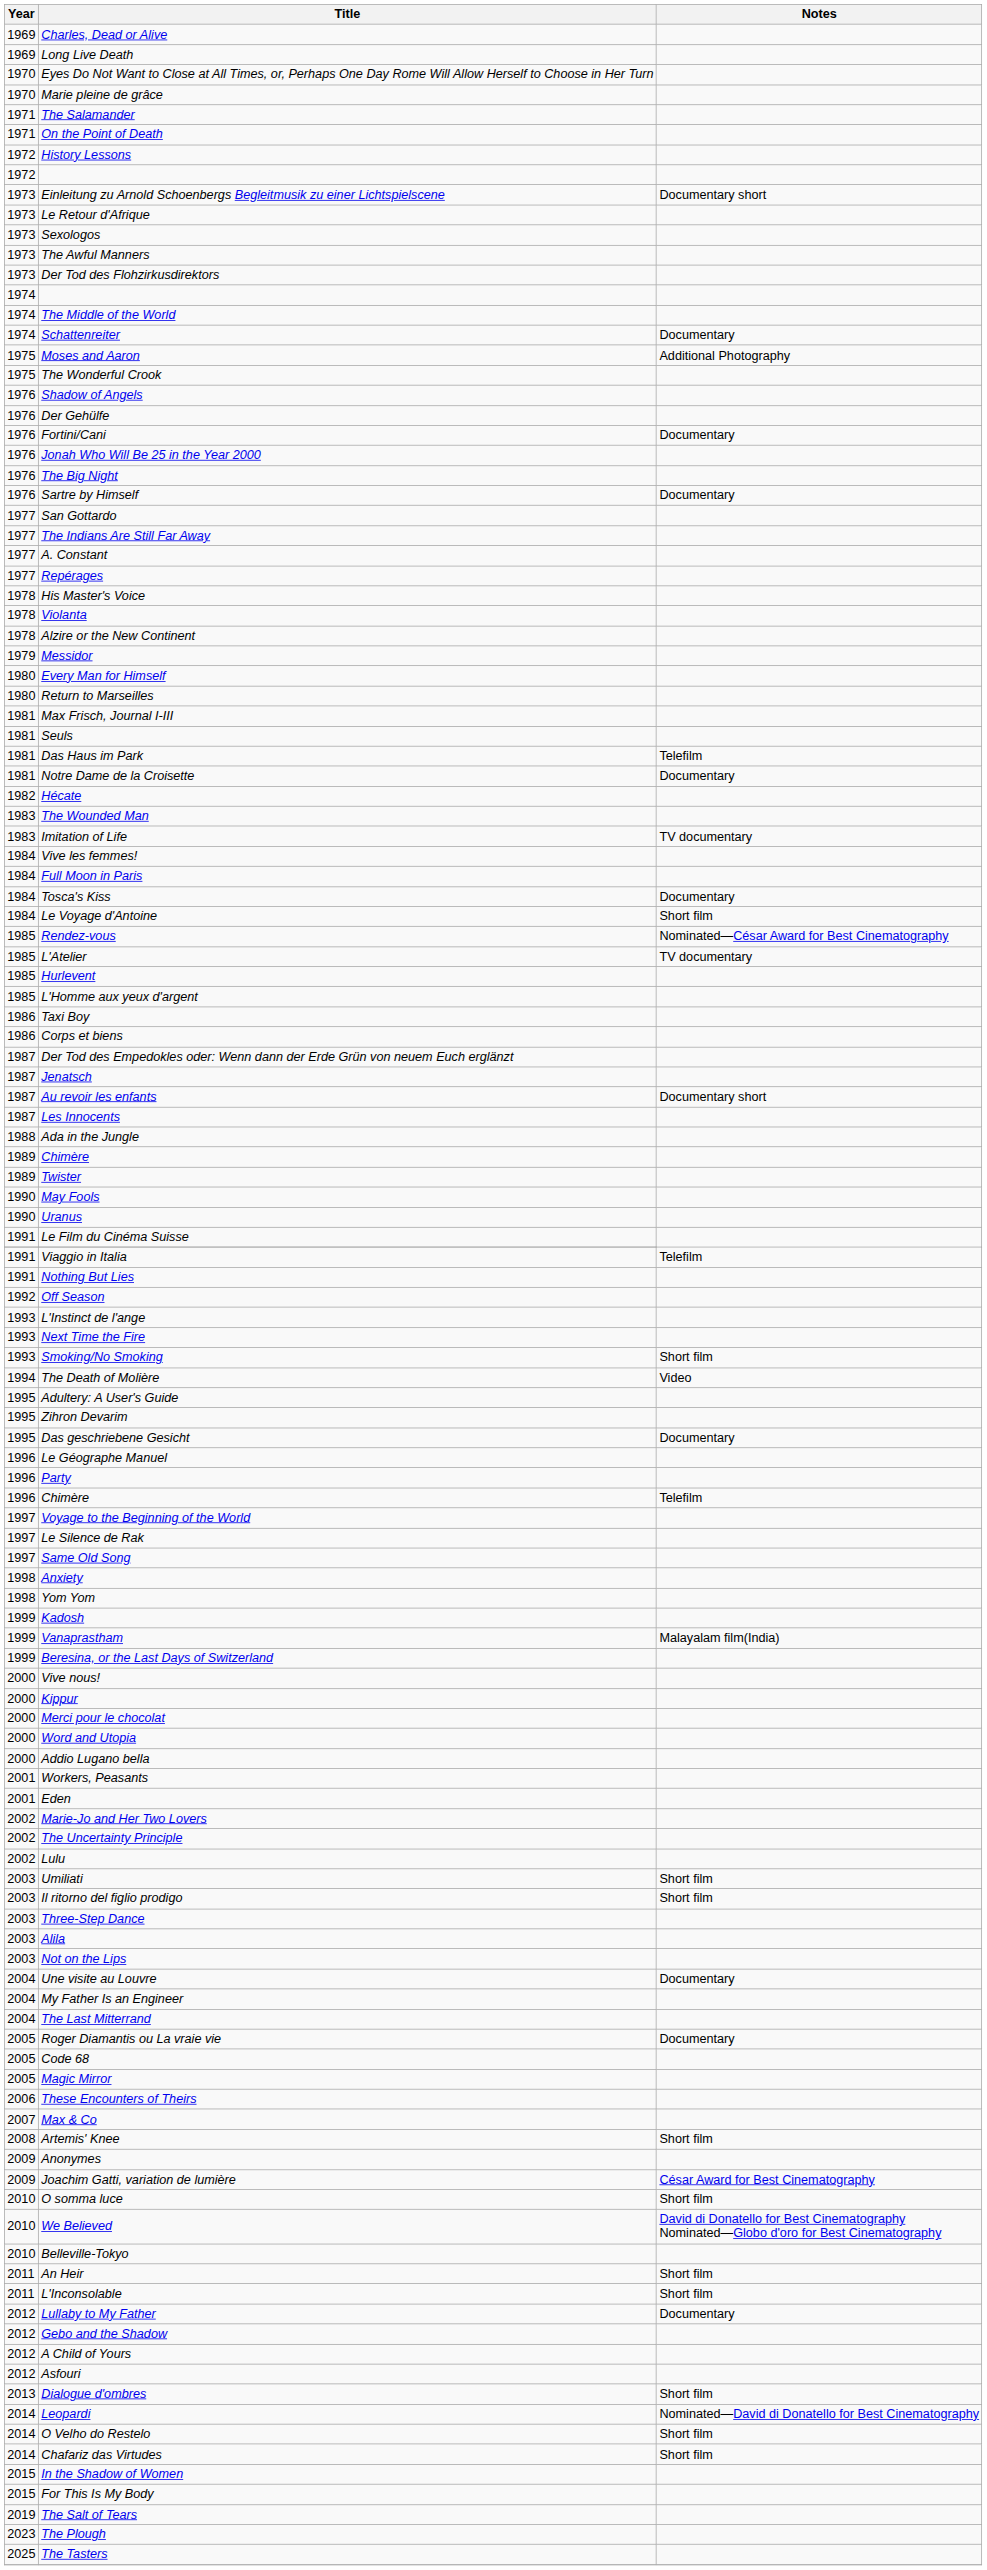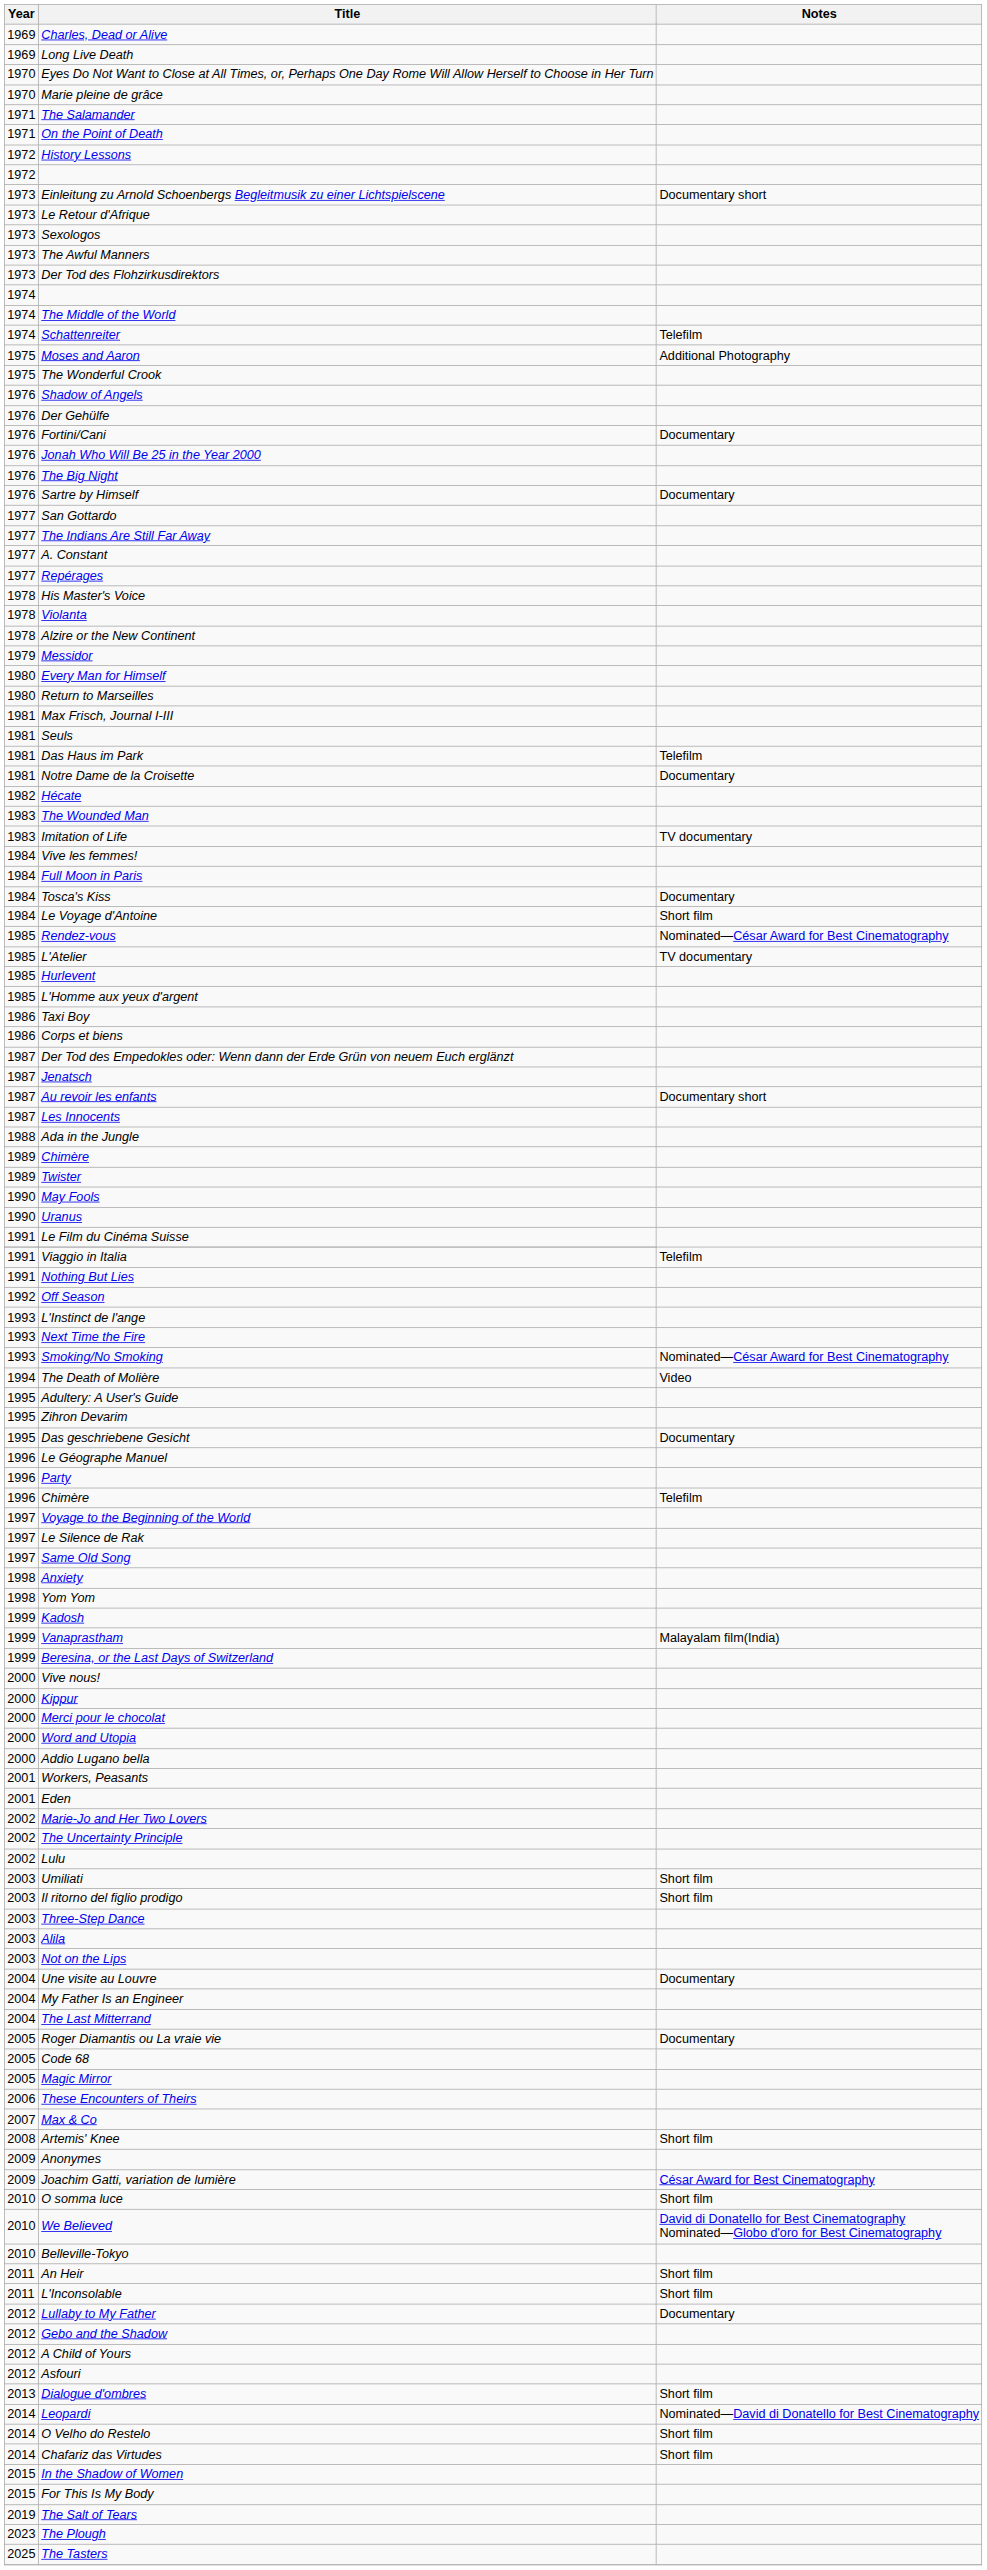 <table class="wikitable sortable">
 <tr>
 <th>Year</th>
 <th>Title</th>
 <th class="unsortable">Notes</th>
 </tr>
 <tr>
 <td>1969</td>
 <td><em><a href='#'>Charles, Dead or Alive</a></em></td>
 <td></td>
 </tr>
 <tr>
 <td>1969</td>
 <td><em>Long Live Death</em></td>
 <td></td>
 </tr>
 <tr>
 <td>1970</td>
 <td><em>Eyes Do Not Want to Close at All Times, or, Perhaps One Day Rome Will Allow Herself to Choose in Her Turn</em></td>
 <td></td>
 </tr>
 <tr>
 <td>1970</td>
 <td><em>Marie pleine de grâce</em></td>
 <td></td>
 </tr>
 <tr>
 <td>1971</td>
 <td><em><a href='#'>The Salamander</a></em></td>
 <td></td>
 </tr>
 <tr>
 <td>1971</td>
 <td><em><a href='#'>On the Point of Death</a></em></td>
 <td></td>
 </tr>
 <tr>
 <td>1972</td>
 <td><em><a href='#'>History Lessons</a></em></td>
 <td></td>
 </tr>
 <tr>
 <td>1972</td>
 <td><em></em></td>
 <td></td>
 </tr>
 <tr>
 <td>1973</td>
 <td><em>Einleitung zu Arnold Schoenbergs <a href='#'>Begleitmusik zu einer Lichtspielscene</a></em></td>
 <td>Documentary short</td>
 </tr>
 <tr>
 <td>1973</td>
 <td><em>Le Retour d'Afrique</em></td>
 <td></td>
 </tr>
 <tr>
 <td>1973</td>
 <td><em>Sexologos</em></td>
 <td></td>
 </tr>
 <tr>
 <td>1973</td>
 <td><em>The Awful Manners</em></td>
 <td></td>
 </tr>
 <tr>
 <td>1973</td>
 <td><em>Der Tod des Flohzirkusdirektors</em></td>
 <td></td>
 </tr>
 <tr>
 <td>1974</td>
 <td><em></em></td>
 <td></td>
 </tr>
 <tr>
 <td>1974</td>
 <td><em><a href='#'>The Middle of the World</a></em></td>
 <td></td>
 </tr>
 <tr>
 <td>1974</td>
 <td><em><a href='#'>Schattenreiter</a></em></td>
-<td>Documentary</td>
+<td>Telefilm</td>
 </tr>
 <tr>
 <td>1975</td>
 <td><em><a href='#'>Moses and Aaron</a></em></td>
 <td>Additional Photography</td>
 </tr>
 <tr>
 <td>1975</td>
 <td><em>The Wonderful Crook</em></td>
 <td></td>
 </tr>
 <tr>
 <td>1976</td>
 <td><em><a href='#'>Shadow of Angels</a></em></td>
 <td></td>
 </tr>
 <tr>
 <td>1976</td>
 <td><em>Der Gehülfe</em></td>
 <td></td>
 </tr>
 <tr>
 <td>1976</td>
 <td><em>Fortini/Cani</em></td>
 <td>Documentary</td>
 </tr>
 <tr>
 <td>1976</td>
 <td><em><a href='#'>Jonah Who Will Be 25 in the Year 2000</a></em></td>
 <td></td>
 </tr>
 <tr>
 <td>1976</td>
 <td><em><a href='#'>The Big Night</a></em></td>
 <td></td>
 </tr>
 <tr>
 <td>1976</td>
 <td><em>Sartre by Himself</em></td>
 <td>Documentary</td>
 </tr>
 <tr>
 <td>1977</td>
 <td><em>San Gottardo</em></td>
 <td></td>
 </tr>
 <tr>
 <td>1977</td>
 <td><em><a href='#'>The Indians Are Still Far Away</a></em></td>
 <td></td>
 </tr>
 <tr>
 <td>1977</td>
 <td><em>A. Constant</em></td>
 <td></td>
 </tr>
 <tr>
 <td>1977</td>
 <td><em><a href='#'>Repérages</a></em></td>
 <td></td>
 </tr>
 <tr>
 <td>1978</td>
 <td><em>His Master's Voice</em></td>
 <td></td>
 </tr>
 <tr>
 <td>1978</td>
 <td><em><a href='#'>Violanta</a></em></td>
 <td></td>
 </tr>
 <tr>
 <td>1978</td>
 <td><em>Alzire or the New Continent</em></td>
 <td></td>
 </tr>
 <tr>
 <td>1979</td>
 <td><em><a href='#'>Messidor</a></em></td>
 <td></td>
 </tr>
 <tr>
 <td>1980</td>
 <td><em><a href='#'>Every Man for Himself</a></em></td>
 <td></td>
 </tr>
 <tr>
 <td>1980</td>
 <td><em>Return to Marseilles</em></td>
 <td></td>
 </tr>
 <tr>
 <td>1981</td>
 <td><em>Max Frisch, Journal I-III</em></td>
 <td></td>
 </tr>
 <tr>
 <td>1981</td>
 <td><em>Seuls</em></td>
 <td></td>
 </tr>
 <tr>
 <td>1981</td>
 <td><em>Das Haus im Park</em></td>
 <td>Telefilm</td>
 </tr>
 <tr>
 <td>1981</td>
 <td><em>Notre Dame de la Croisette</em></td>
 <td>Documentary</td>
 </tr>
 <tr>
 <td>1982</td>
 <td><em><a href='#'>Hécate</a></em></td>
 <td></td>
 </tr>
 <tr>
 <td>1983</td>
 <td><em><a href='#'>The Wounded Man</a></em></td>
 <td></td>
 </tr>
 <tr>
 <td>1983</td>
 <td><em>Imitation of Life</em></td>
 <td>TV documentary</td>
 </tr>
 <tr>
 <td>1984</td>
 <td><em>Vive les femmes!</em></td>
 <td></td>
 </tr>
 <tr>
 <td>1984</td>
 <td><em><a href='#'>Full Moon in Paris</a></em></td>
 <td></td>
 </tr>
 <tr>
 <td>1984</td>
 <td><em>Tosca's Kiss</em></td>
 <td>Documentary</td>
 </tr>
 <tr>
 <td>1984</td>
 <td><em>Le Voyage d'Antoine</em></td>
 <td>Short film</td>
 </tr>
 <tr>
 <td>1985</td>
 <td><em><a href='#'>Rendez-vous</a></em></td>
 <td>Nominated—<a href='#'>César Award for Best Cinematography</a></td>
 </tr>
 <tr>
 <td>1985</td>
 <td><em>L'Atelier</em></td>
 <td>TV documentary</td>
 </tr>
 <tr>
 <td>1985</td>
 <td><em><a href='#'>Hurlevent</a></em></td>
 <td></td>
 </tr>
 <tr>
 <td>1985</td>
 <td><em>L'Homme aux yeux d'argent</em></td>
 <td></td>
 </tr>
 <tr>
 <td>1986</td>
 <td><em>Taxi Boy</em></td>
 <td></td>
 </tr>
 <tr>
 <td>1986</td>
 <td><em>Corps et biens</em></td>
 <td></td>
 </tr>
 <tr>
 <td>1987</td>
 <td><em>Der Tod des Empedokles oder: Wenn dann der Erde Grün von neuem Euch erglänzt</em></td>
 <td></td>
 </tr>
 <tr>
 <td>1987</td>
 <td><em><a href='#'>Jenatsch</a></em></td>
 <td></td>
 </tr>
 <tr>
 <td>1987</td>
 <td><em><a href='#'>Au revoir les enfants</a></em></td>
 <td>Documentary short</td>
 </tr>
 <tr>
 <td>1987</td>
 <td><em><a href='#'>Les Innocents</a></em></td>
 <td></td>
 </tr>
 <tr>
 <td>1988</td>
 <td><em>Ada in the Jungle</em></td>
 <td></td>
 </tr>
 <tr>
 <td>1989</td>
 <td><em><a href='#'>Chimère</a></em></td>
 <td></td>
 </tr>
 <tr>
 <td>1989</td>
 <td><em><a href='#'>Twister</a></em></td>
 <td></td>
 </tr>
 <tr>
 <td>1990</td>
 <td><em><a href='#'>May Fools</a></em></td>
 <td></td>
 </tr>
 <tr>
 <td>1990</td>
 <td><em><a href='#'>Uranus</a></em></td>
 <td></td>
 </tr>
 <tr>
 <td>1991</td>
 <td><em>Le Film du Cinéma Suisse</em></td>
 </tr>
 <tr As director>
 </tr>
 <tr>
 <td>1991</td>
 <td><em>Viaggio in Italia</em></td>
 <td>Telefilm</td>
 </tr>
 <tr>
 <td>1991</td>
 <td><em><a href='#'>Nothing But Lies</a></em></td>
 <td></td>
 </tr>
 <tr>
 <td>1992</td>
 <td><em><a href='#'>Off Season</a></em></td>
 <td></td>
 </tr>
 <tr>
 <td>1993</td>
 <td><em>L'Instinct de l'ange</em></td>
 <td></td>
 </tr>
 <tr>
 <td>1993</td>
 <td><em><a href='#'>Next Time the Fire</a></em></td>
 <td></td>
 </tr>
 <tr>
 <td>1993</td>
 <td><em><a href='#'>Smoking/No Smoking</a></em></td>
-<td>Short film</td>
+<td>Nominated—<a href='#'>César Award for Best Cinematography</a></td>
 </tr>
 <tr>
 <td>1994</td>
 <td><em>The Death of Molière</em></td>
 <td>Video</td>
 </tr>
 <tr>
 <td>1995</td>
 <td><em>Adultery: A User's Guide</em></td>
 <td></td>
 </tr>
 <tr>
 <td>1995</td>
 <td><em>Zihron Devarim</em></td>
 <td></td>
 </tr>
 <tr>
 <td>1995</td>
 <td><em>Das geschriebene Gesicht</em></td>
 <td>Documentary</td>
 </tr>
 <tr>
 <td>1996</td>
 <td><em>Le Géographe Manuel</em></td>
 <td></td>
 </tr>
 <tr>
 <td>1996</td>
 <td><em><a href='#'>Party</a></em></td>
 <td></td>
 </tr>
 <tr>
 <td>1996</td>
 <td><em>Chimère</em></td>
 <td>Telefilm</td>
 </tr>
 <tr>
 <td>1997</td>
 <td><em><a href='#'>Voyage to the Beginning of the World</a></em></td>
 <td></td>
 </tr>
 <tr>
 <td>1997</td>
 <td><em>Le Silence de Rak</em></td>
 <td></td>
 </tr>
 <tr>
 <td>1997</td>
 <td><em><a href='#'>Same Old Song</a></em></td>
 <td></td>
 </tr>
 <tr>
 <td>1998</td>
 <td><em><a href='#'>Anxiety</a></em></td>
 <td></td>
 </tr>
 <tr>
 <td>1998</td>
 <td><em>Yom Yom</em></td>
 <td></td>
 </tr>
 <tr>
 <td>1999</td>
 <td><em><a href='#'>Kadosh</a></em></td>
 <td></td>
 </tr>
 <tr>
 <td>1999</td>
 <td><em><a href='#'>Vanaprastham</a></em></td>
 <td>Malayalam film(India)</td>
 </tr>
 <tr>
 <td>1999</td>
 <td><em><a href='#'>Beresina, or the Last Days of Switzerland</a></em></td>
 <td></td>
 </tr>
 <tr>
 <td>2000</td>
 <td><em>Vive nous!</em></td>
 <td></td>
 </tr>
 <tr>
 <td>2000</td>
 <td><em><a href='#'>Kippur</a></em></td>
 <td></td>
 </tr>
 <tr>
 <td>2000</td>
 <td><em><a href='#'>Merci pour le chocolat</a></em></td>
 <td></td>
 </tr>
 <tr>
 <td>2000</td>
 <td><em><a href='#'>Word and Utopia</a></em></td>
 <td></td>
 </tr>
 <tr>
 <td>2000</td>
 <td><em>Addio Lugano bella</em></td>
 <td></td>
 </tr>
 <tr>
 <td>2001</td>
 <td><em>Workers, Peasants</em></td>
 <td></td>
 </tr>
 <tr>
 <td>2001</td>
 <td><em>Eden</em></td>
 <td></td>
 </tr>
 <tr>
 <td>2002</td>
 <td><em><a href='#'>Marie-Jo and Her Two Lovers</a></em></td>
 <td></td>
 </tr>
 <tr>
 <td>2002</td>
 <td><em><a href='#'>The Uncertainty Principle</a></em></td>
 <td></td>
 </tr>
 <tr>
 <td>2002</td>
 <td><em>Lulu</em></td>
 <td></td>
 </tr>
 <tr>
 <td>2003</td>
 <td><em>Umiliati</em></td>
 <td>Short film</td>
 </tr>
 <tr>
 <td>2003</td>
 <td><em>Il ritorno del figlio prodigo</em></td>
 <td>Short film</td>
 </tr>
 <tr>
 <td>2003</td>
 <td><em><a href='#'>Three-Step Dance</a></em></td>
 <td></td>
 </tr>
 <tr>
 <td>2003</td>
 <td><em><a href='#'>Alila</a></em></td>
 <td></td>
 </tr>
 <tr>
 <td>2003</td>
 <td><em><a href='#'>Not on the Lips</a></em></td>
 <td></td>
 </tr>
 <tr>
 <td>2004</td>
 <td><em>Une visite au Louvre</em></td>
 <td>Documentary</td>
 </tr>
 <tr>
 <td>2004</td>
 <td><em>My Father Is an Engineer</em></td>
 <td></td>
 </tr>
 <tr>
 <td>2004</td>
 <td><em><a href='#'>The Last Mitterrand</a></em></td>
 <td></td>
 </tr>
 <tr>
 <td>2005</td>
 <td><em>Roger Diamantis ou La vraie vie</em></td>
 <td>Documentary</td>
 </tr>
 <tr>
 <td>2005</td>
 <td><em>Code 68</em></td>
 <td></td>
 </tr>
 <tr>
 <td>2005</td>
 <td><em><a href='#'>Magic Mirror</a></em></td>
 <td></td>
 </tr>
 <tr>
 <td>2006</td>
 <td><em><a href='#'>These Encounters of Theirs</a></em></td>
 <td></td>
 </tr>
 <tr>
 <td>2007</td>
 <td><em><a href='#'>Max & Co</a></em></td>
 <td></td>
 </tr>
 <tr>
 <td>2008</td>
 <td><em>Artemis' Knee</em></td>
 <td>Short film</td>
 </tr>
 <tr>
 <td>2009</td>
 <td><em>Anonymes</em></td>
 <td></td>
 </tr>
 <tr>
 <td>2009</td>
 <td><em>Joachim Gatti, variation de lumière</em></td>
 <td><a href='#'>César Award for Best Cinematography</a></td>
 </tr>
 <tr>
 <td>2010</td>
 <td><em>O somma luce</em></td>
 <td>Short film</td>
 </tr>
 <tr>
 <td>2010</td>
 <td><em><a href='#'>We Believed</a></em></td>
 <td><a href='#'>David di Donatello for Best Cinematography</a><br>Nominated—<a href='#'>Globo d'oro for Best Cinematography</a></td>
 </tr>
 <tr>
 <td>2010</td>
 <td><em>Belleville-Tokyo</em></td>
 <td></td>
 </tr>
 <tr>
 <td>2011</td>
 <td><em>An Heir</em></td>
 <td>Short film</td>
 </tr>
 <tr>
 <td>2011</td>
 <td><em>L'Inconsolable</em></td>
 <td>Short film</td>
 </tr>
 <tr>
 <td>2012</td>
 <td><em><a href='#'>Lullaby to My Father</a></em></td>
 <td>Documentary</td>
 </tr>
 <tr>
 <td>2012</td>
 <td><em><a href='#'>Gebo and the Shadow</a></em></td>
 <td></td>
 </tr>
 <tr>
 <td>2012</td>
 <td><em>A Child of Yours</em></td>
 <td></td>
 </tr>
 <tr>
 <td>2012</td>
 <td><em>Asfouri</em></td>
 <td></td>
 </tr>
 <tr>
 <td>2013</td>
 <td><em><a href='#'>Dialogue d'ombres</a></em></td>
 <td>Short film</td>
 </tr>
 <tr>
 <td>2014</td>
 <td><em><a href='#'>Leopardi</a></em></td>
 <td>Nominated—<a href='#'>David di Donatello for Best Cinematography</a></td>
 </tr>
 <tr>
 <td>2014</td>
 <td><em>O Velho do Restelo</em></td>
 <td>Short film</td>
 </tr>
 <tr>
 <td>2014</td>
 <td><em>Chafariz das Virtudes</em></td>
 <td>Short film</td>
 </tr>
 <tr>
 <td>2015</td>
 <td><em><a href='#'>In the Shadow of Women</a></em></td>
 <td></td>
 </tr>
 <tr>
 <td>2015</td>
 <td><em>For This Is My Body</em></td>
 <td></td>
 </tr>
 <tr>
 <td>2019</td>
 <td><em><a href='#'>The Salt of Tears</a></em></td>
 <td></td>
 </tr>
 <tr>
 <td>2023</td>
 <td><em><a href='#'>The Plough</a></em></td>
 <td></td>
 </tr>
 <tr>
 <td>2025</td>
 <td><em><a href='#'>The Tasters</a></em></td>
 <td></td>
 </tr>
 <tr>
 </tr>
 </table>
